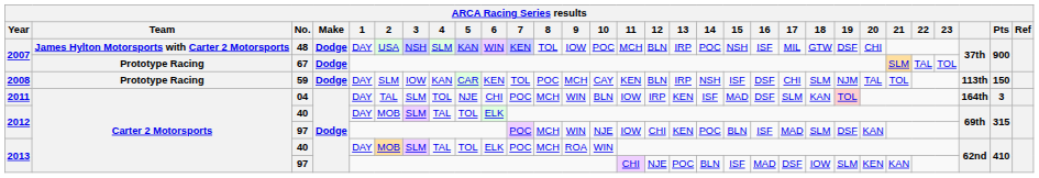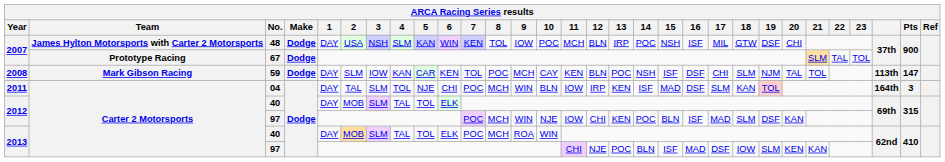 <table class="wikitable" style="text-align:center; font-size:75%">
 <tr>
 <th colspan=45><a href='#'>ARCA Racing Series</a> results</th>
 </tr>
 <tr>
 <th>Year</th>
 <th>Team</th>
 <th>No.</th>
 <th>Make</th>
 <th>1</th>
 <th>2</th>
 <th>3</th>
 <th>4</th>
 <th>5</th>
 <th>6</th>
 <th>7</th>
 <th>8</th>
 <th>9</th>
 <th>10</th>
 <th>11</th>
 <th>12</th>
 <th>13</th>
 <th>14</th>
 <th>15</th>
 <th>16</th>
 <th>17</th>
 <th>18</th>
 <th>19</th>
 <th>20</th>
 <th>21</th>
 <th>22</th>
 <th>23</th>
 <th></th>
 <th>Pts</th>
 <th>Ref</th>
 </tr>
 <tr>
 <th rowspan=2><a href='#'>2007</a></th>
 <th><a href='#'>James Hylton Motorsports</a> with <a href='#'>Carter 2 Motorsports</a></th>
 <th>48</th>
 <th><a href='#'>Dodge</a></th>
 <td><a href='#'>DAY</a></td>
 <td style="background:#DFFFDF;"><a href='#'>USA</a><br></td>
 <td style="background:#CFCFFF;"><a href='#'>NSH</a><br></td>
 <td style="background:#DFFFDF;"><a href='#'>SLM</a><br></td>
 <td style="background:#CFCFFF;"><a href='#'>KAN</a><br></td>
 <td style="background:#EFCFFF;"><a href='#'>WIN</a><br></td>
 <td style="background:#CFCFFF;"><a href='#'>KEN</a><br></td>
 <td><a href='#'>TOL</a></td>
 <td><a href='#'>IOW</a></td>
 <td><a href='#'>POC</a></td>
 <td><a href='#'>MCH</a></td>
 <td><a href='#'>BLN</a></td>
 <td><a href='#'>IRP</a></td>
 <td><a href='#'>POC</a></td>
 <td><a href='#'>NSH</a></td>
 <td><a href='#'>ISF</a></td>
 <td><a href='#'>MIL</a></td>
 <td><a href='#'>GTW</a></td>
 <td><a href='#'>DSF</a></td>
 <td><a href='#'>CHI</a></td>
 <td colspan=3></td>
 <th rowspan=2>37th</th>
 <th rowspan=2>900</th>
 <th rowspan=2></th>
 </tr>
 <tr>
 <th>Prototype Racing</th>
 <th>67</th>
 <th><a href='#'>Dodge</a></th>
 <td colspan=20></td>
 <td style="background:#FFDF9F;"><a href='#'>SLM</a><br></td>
 <td><a href='#'>TAL</a></td>
 <td><a href='#'>TOL</a></td>
 </tr>
 <tr>
 <th><a href='#'>2008</a></th>
-<th>Prototype Racing</th>
+<th><a href='#'>Mark Gibson Racing</a></th>
 <th>59</th>
 <th><a href='#'>Dodge</a></th>
 <td><a href='#'>DAY</a></td>
 <td><a href='#'>SLM</a></td>
 <td><a href='#'>IOW</a></td>
 <td><a href='#'>KAN</a></td>
 <td style="background:#DFFFDF;"><a href='#'>CAR</a><br></td>
 <td><a href='#'>KEN</a></td>
 <td><a href='#'>TOL</a></td>
 <td><a href='#'>POC</a></td>
 <td><a href='#'>MCH</a></td>
 <td><a href='#'>CAY</a></td>
 <td><a href='#'>KEN</a></td>
 <td><a href='#'>BLN</a></td>
-<td><a href='#'>IRP</a></td>
+<td><a href='#'>POC</a></td>
 <td><a href='#'>NSH</a></td>
 <td><a href='#'>ISF</a></td>
 <td><a href='#'>DSF</a></td>
 <td><a href='#'>CHI</a></td>
 <td><a href='#'>SLM</a></td>
 <td><a href='#'>NJM</a></td>
 <td><a href='#'>TAL</a></td>
 <td><a href='#'>TOL</a></td>
 <td colspan=2></td>
 <th>113th</th>
-<th>150</th>
+<th>147</th>
 <th></th>
 </tr>
 <tr>
 <th><a href='#'>2011</a></th>
 <th rowspan=5><a href='#'>Carter 2 Motorsports</a></th>
 <th>04</th>
 <th rowspan=5><a href='#'>Dodge</a></th>
 <td><a href='#'>DAY</a></td>
 <td><a href='#'>TAL</a></td>
 <td><a href='#'>SLM</a></td>
 <td><a href='#'>TOL</a></td>
 <td><a href='#'>NJE</a></td>
 <td><a href='#'>CHI</a></td>
 <td><a href='#'>POC</a></td>
 <td><a href='#'>MCH</a></td>
 <td><a href='#'>WIN</a></td>
 <td><a href='#'>BLN</a></td>
 <td><a href='#'>IOW</a></td>
 <td><a href='#'>IRP</a></td>
 <td><a href='#'>KEN</a></td>
 <td><a href='#'>ISF</a></td>
 <td><a href='#'>MAD</a></td>
 <td><a href='#'>DSF</a></td>
 <td><a href='#'>SLM</a></td>
 <td><a href='#'>KAN</a></td>
 <td style="background:#FFCFCF;"><a href='#'>TOL</a><br></td>
 <td colspan=4></td>
 <th>164th</th>
 <th>3</th>
 <th></th>
 </tr>
 <tr>
 <th rowspan=2><a href='#'>2012</a></th>
 <th>40</th>
 <td><a href='#'>DAY</a></td>
 <td><a href='#'>MOB</a></td>
 <td style="background:#EFCFFF;"><a href='#'>SLM</a><br></td>
 <td><a href='#'>TAL</a></td>
 <td><a href='#'>TOL</a></td>
 <td style="background:#DFFFDF;"><a href='#'>ELK</a><br></td>
 <td colspan=17></td>
 <th rowspan=2>69th</th>
 <th rowspan=2>315</th>
 <th rowspan=2></th>
 </tr>
 <tr>
 <th>97</th>
 <td colspan=6></td>
 <td style="background:#EFCFFF;"><a href='#'>POC</a><br></td>
 <td><a href='#'>MCH</a></td>
 <td><a href='#'>WIN</a></td>
 <td><a href='#'>NJE</a></td>
 <td><a href='#'>IOW</a></td>
 <td><a href='#'>CHI</a></td>
 <td><a href='#'>KEN</a></td>
 <td><a href='#'>POC</a></td>
 <td><a href='#'>BLN</a></td>
 <td><a href='#'>ISF</a></td>
 <td><a href='#'>MAD</a></td>
 <td><a href='#'>SLM</a></td>
 <td><a href='#'>DSF</a></td>
 <td><a href='#'>KAN</a></td>
 <td colspan=3></td>
 </tr>
 <tr>
 <th rowspan=2><a href='#'>2013</a></th>
 <th>40</th>
 <td><a href='#'>DAY</a></td>
 <td style="background:#FFDF9F;"><a href='#'>MOB</a><br></td>
 <td style="background:#EFCFFF;"><a href='#'>SLM</a><br></td>
 <td><a href='#'>TAL</a></td>
 <td><a href='#'>TOL</a></td>
 <td><a href='#'>ELK</a></td>
 <td><a href='#'>POC</a></td>
 <td><a href='#'>MCH</a></td>
 <td><a href='#'>ROA</a></td>
 <td><a href='#'>WIN</a></td>
 <td colspan=13></td>
 <th rowspan=2>62nd</th>
 <th rowspan=2>410</th>
 <th rowspan=2></th>
 </tr>
 <tr>
 <th>97</th>
 <td colspan=10></td>
 <td style="background:#EFCFFF;"><a href='#'>CHI</a><br></td>
 <td><a href='#'>NJE</a></td>
 <td><a href='#'>POC</a></td>
 <td><a href='#'>BLN</a></td>
 <td><a href='#'>ISF</a></td>
 <td><a href='#'>MAD</a></td>
 <td><a href='#'>DSF</a></td>
 <td><a href='#'>IOW</a></td>
 <td><a href='#'>SLM</a></td>
 <td><a href='#'>KEN</a></td>
 <td><a href='#'>KAN</a></td>
 <td colspan=2></td>
 </tr>
 </table>
